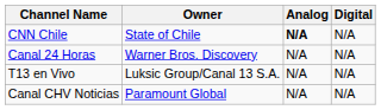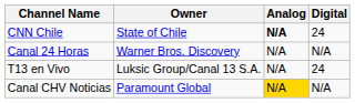 <table class="wikitable">
 <tr>
 <th>Channel Name</th>
 <th>Owner</th>
 <th>Analog</th>
 <th>Digital</th>
 </tr>
 <tr>
 <td><a href='#'>CNN Chile</a></td>
 <td><a href='#'>State of Chile</a></td>
 <td><strong>N/A</strong></td>
-<td>N/A</td>
+<td>24</td>
 </tr>
 <tr>
 <td><a href='#'>Canal 24 Horas</a></td>
 <td><a href='#'>Warner Bros. Discovery</a></td>
 <td>N/A</td>
 <td>N/A</td>
 </tr>
 <tr>
 <td>T13 en Vivo</td>
 <td>Luksic Group/Canal 13 S.A.</td>
 <td>N/A</td>
-<td>N/A</td>
+<td>24</td>
 </tr>
 <tr>
 <td>Canal CHV Noticias</td>
 <td><a href='#'>Paramount Global</a></td>
-<td>N/A</td>
+<td style="background: gold;">N/A</td>
 <td>N/A</td>
 </tr>
 </table>
